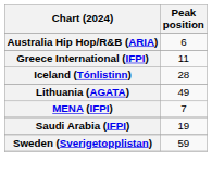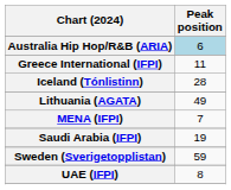 <table class="wikitable sortable plainrowheaders" style="text-align:center">
 <tr>
 <th scope="col">Chart (2024)</th>
 <th scope="col">Peak<br>position</th>
 </tr>
 <tr>
 </tr>
 <tr>
 <th scope="row">Australia Hip Hop/R&B (<a href='#'>ARIA</a>)</th>
-<td>6</td>
+<td style="background: lightblue;">6</td>
 </tr>
 <tr>
 </tr>
 <tr>
 </tr>
 <tr>
 </tr>
 <tr>
 <th scope="row">Greece International (<a href='#'>IFPI</a>)</th>
 <td>11</td>
 </tr>
 <tr>
 <th scope="row">Iceland (<a href='#'>Tónlistinn</a>)</th>
 <td>28</td>
 </tr>
 <tr>
 </tr>
 <tr>
 <th scope="row">Lithuania (<a href='#'>AGATA</a>)</th>
 <td>49</td>
 </tr>
 <tr>
 <th scope="row"><a href='#'>MENA</a> (<a href='#'>IFPI</a>)</th>
 <td>7</td>
 </tr>
 <tr>
 </tr>
 <tr>
 </tr>
 <tr>
 </tr>
 <tr>
 <th scope="row">Saudi Arabia (<a href='#'>IFPI</a>)</th>
 <td>19</td>
 </tr>
 <tr>
 </tr>
 <tr>
 <th scope="row">Sweden (<a href='#'>Sverigetopplistan</a>)</th>
 <td>59</td>
 </tr>
 <tr>
 </tr>
 <tr>
+<th scope="row">UAE (<a href='#'>IFPI</a>)</th>
+<td>8</td>
+</tr>
+<tr>
 </tr>
 <tr>
 </tr>
 <tr>
 </tr>
 <tr>
 </tr>
 </table>
